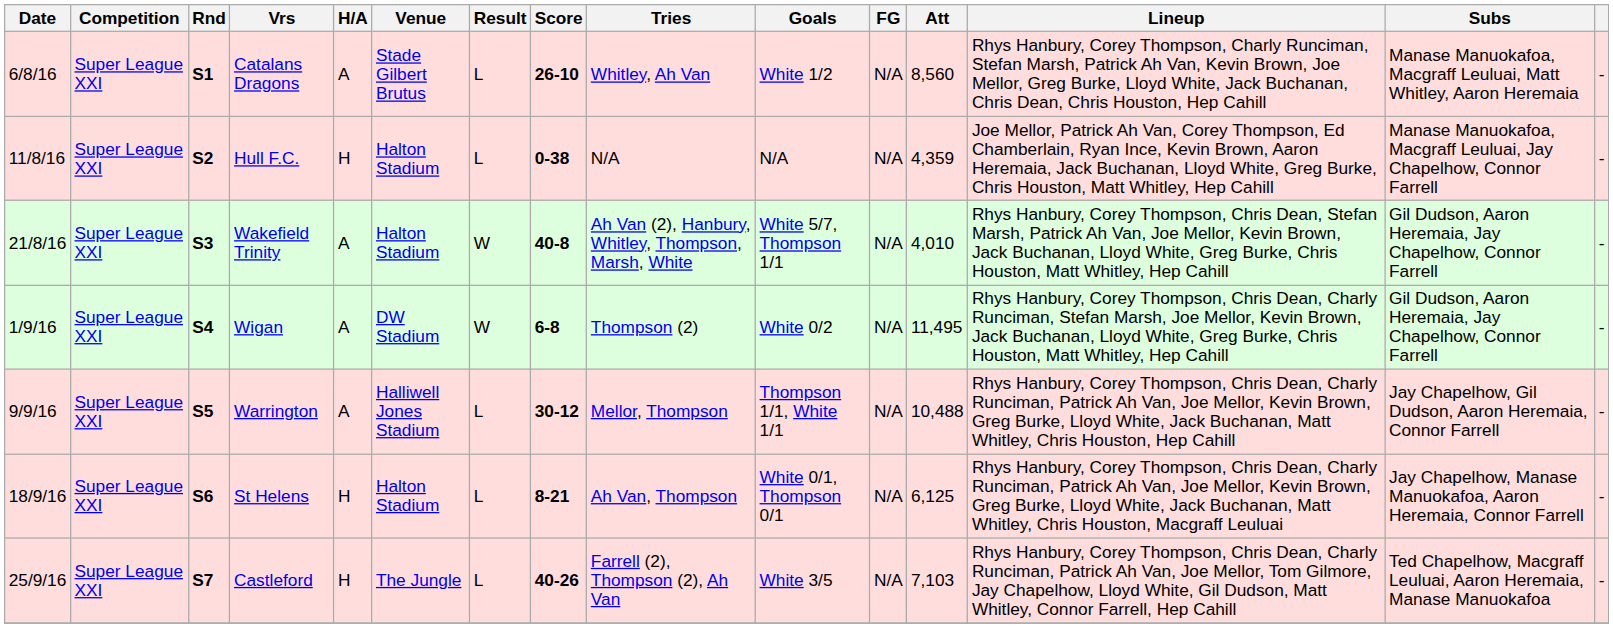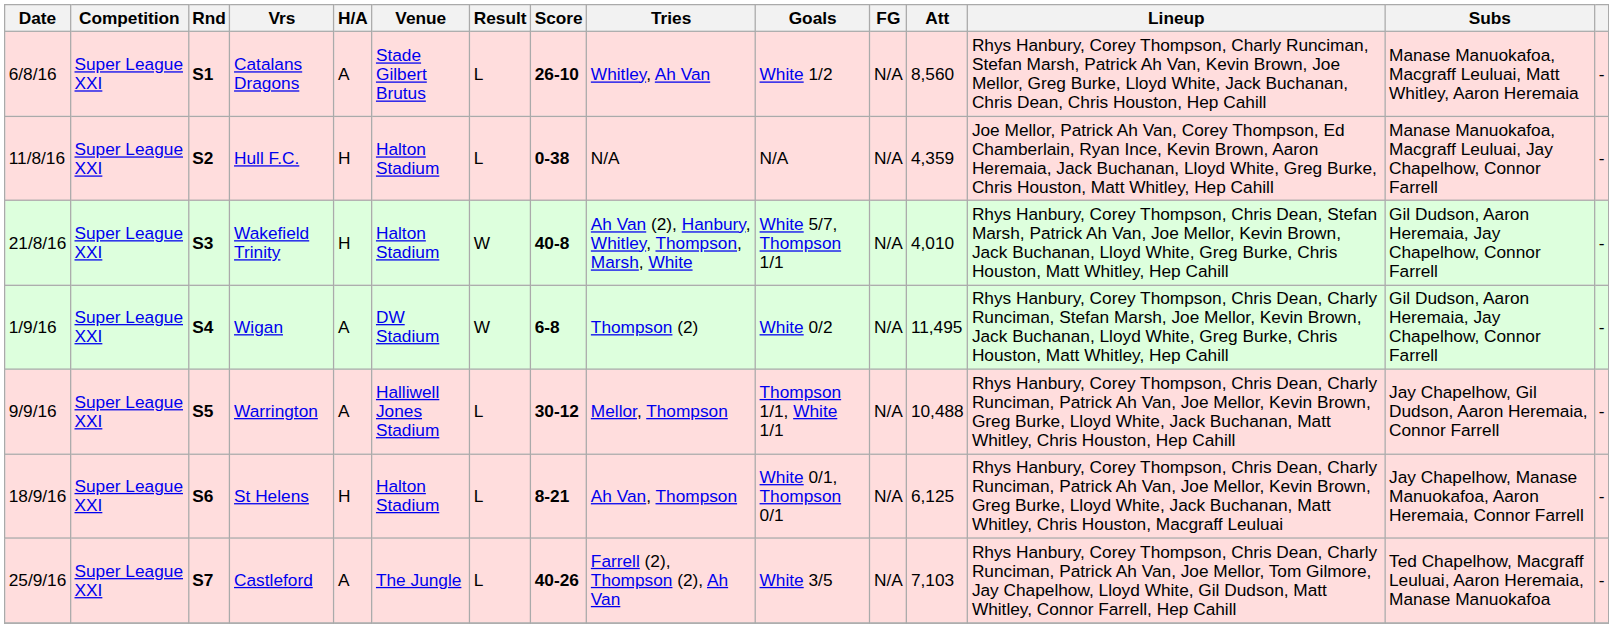 <table class="wikitable" style="font-size:85%;" width="100%">
 <tr>
 <th>Date</th>
 <th>Competition</th>
 <th>Rnd</th>
 <th>Vrs</th>
 <th>H/A</th>
 <th>Venue</th>
 <th>Result</th>
 <th>Score</th>
 <th>Tries</th>
 <th>Goals</th>
 <th>FG</th>
 <th>Att</th>
 <th>Lineup</th>
 <th>Subs</th>
 <th></th>
 </tr>
 <tr style="background:#ffdddd;" width=20 | >
 <td>6/8/16</td>
 <td><a href='#'>Super League XXI</a></td>
 <td><strong>S1</strong></td>
 <td><a href='#'>Catalans Dragons</a></td>
 <td>A</td>
 <td><a href='#'>Stade Gilbert Brutus</a></td>
 <td>L</td>
 <td><strong>26-10</strong></td>
 <td><a href='#'>Whitley</a>, <a href='#'>Ah Van</a></td>
 <td><a href='#'>White</a> 1/2</td>
 <td>N/A</td>
 <td>8,560</td>
 <td>Rhys Hanbury, Corey Thompson, Charly Runciman, Stefan Marsh, Patrick Ah Van, Kevin Brown, Joe Mellor, Greg Burke, Lloyd White, Jack Buchanan, Chris Dean, Chris Houston, Hep Cahill</td>
 <td>Manase Manuokafoa, Macgraff Leuluai, Matt Whitley, Aaron Heremaia</td>
 <td>-</td>
 </tr>
 <tr style="background:#ffdddd;" width=20 | >
 <td>11/8/16</td>
 <td><a href='#'>Super League XXI</a></td>
 <td><strong>S2</strong></td>
 <td><a href='#'>Hull F.C.</a></td>
 <td>H</td>
 <td><a href='#'>Halton Stadium</a></td>
 <td>L</td>
 <td><strong>0-38</strong></td>
 <td>N/A</td>
 <td>N/A</td>
 <td>N/A</td>
 <td>4,359</td>
 <td>Joe Mellor, Patrick Ah Van, Corey Thompson, Ed Chamberlain, Ryan Ince, Kevin Brown, Aaron Heremaia, Jack Buchanan, Lloyd White, Greg Burke, Chris Houston, Matt Whitley, Hep Cahill</td>
 <td>Manase Manuokafoa, Macgraff Leuluai, Jay Chapelhow, Connor Farrell</td>
 <td>-</td>
 </tr>
 <tr style="background:#ddffdd;" width=20 | >
 <td>21/8/16</td>
 <td><a href='#'>Super League XXI</a></td>
 <td><strong>S3</strong></td>
 <td><a href='#'>Wakefield Trinity</a></td>
-<td>A</td>
+<td>H</td>
 <td><a href='#'>Halton Stadium</a></td>
 <td>W</td>
 <td><strong>40-8</strong></td>
 <td><a href='#'>Ah Van</a> (2), <a href='#'>Hanbury</a>, <a href='#'>Whitley</a>, <a href='#'>Thompson</a>, <a href='#'>Marsh</a>, <a href='#'>White</a></td>
 <td><a href='#'>White</a> 5/7, <a href='#'>Thompson</a> 1/1</td>
 <td>N/A</td>
 <td>4,010</td>
 <td>Rhys Hanbury, Corey Thompson, Chris Dean, Stefan Marsh, Patrick Ah Van, Joe Mellor, Kevin Brown, Jack Buchanan, Lloyd White, Greg Burke, Chris Houston, Matt Whitley, Hep Cahill</td>
 <td>Gil Dudson, Aaron Heremaia, Jay Chapelhow, Connor Farrell</td>
 <td>-</td>
 </tr>
 <tr style="background:#ddffdd;" width=20 | >
 <td>1/9/16</td>
 <td><a href='#'>Super League XXI</a></td>
 <td><strong>S4</strong></td>
 <td><a href='#'>Wigan</a></td>
 <td>A</td>
 <td><a href='#'>DW Stadium</a></td>
 <td>W</td>
 <td><strong>6-8</strong></td>
 <td><a href='#'>Thompson</a> (2)</td>
 <td><a href='#'>White</a> 0/2</td>
 <td>N/A</td>
 <td>11,495</td>
 <td>Rhys Hanbury, Corey Thompson, Chris Dean, Charly Runciman, Stefan Marsh, Joe Mellor, Kevin Brown, Jack Buchanan, Lloyd White, Greg Burke, Chris Houston, Matt Whitley, Hep Cahill</td>
 <td>Gil Dudson, Aaron Heremaia, Jay Chapelhow, Connor Farrell</td>
 <td>-</td>
 </tr>
 <tr style="background:#ffdddd;" width=20 | >
 <td>9/9/16</td>
 <td><a href='#'>Super League XXI</a></td>
 <td><strong>S5</strong></td>
 <td><a href='#'>Warrington</a></td>
 <td>A</td>
 <td><a href='#'>Halliwell Jones Stadium</a></td>
 <td>L</td>
 <td><strong>30-12</strong></td>
 <td><a href='#'>Mellor</a>, <a href='#'>Thompson</a></td>
 <td><a href='#'>Thompson</a> 1/1, <a href='#'>White</a> 1/1</td>
 <td>N/A</td>
 <td>10,488</td>
 <td>Rhys Hanbury, Corey Thompson, Chris Dean, Charly Runciman, Patrick Ah Van, Joe Mellor, Kevin Brown, Greg Burke, Lloyd White, Jack Buchanan, Matt Whitley, Chris Houston, Hep Cahill</td>
 <td>Jay Chapelhow, Gil Dudson, Aaron Heremaia, Connor Farrell</td>
 <td>-</td>
 </tr>
 <tr style="background:#ffdddd;" width=20 | >
 <td>18/9/16</td>
 <td><a href='#'>Super League XXI</a></td>
 <td><strong>S6</strong></td>
 <td><a href='#'>St Helens</a></td>
 <td>H</td>
 <td><a href='#'>Halton Stadium</a></td>
 <td>L</td>
 <td><strong>8-21</strong></td>
 <td><a href='#'>Ah Van</a>, <a href='#'>Thompson</a></td>
 <td><a href='#'>White</a> 0/1, <a href='#'>Thompson</a> 0/1</td>
 <td>N/A</td>
 <td>6,125</td>
 <td>Rhys Hanbury, Corey Thompson, Chris Dean, Charly Runciman, Patrick Ah Van, Joe Mellor, Kevin Brown, Greg Burke, Lloyd White, Jack Buchanan, Matt Whitley, Chris Houston, Macgraff Leuluai</td>
 <td>Jay Chapelhow, Manase Manuokafoa, Aaron Heremaia, Connor Farrell</td>
 <td>-</td>
 </tr>
 <tr style="background:#ffdddd;" width=20 | >
 <td>25/9/16</td>
 <td><a href='#'>Super League XXI</a></td>
 <td><strong>S7</strong></td>
 <td><a href='#'>Castleford</a></td>
-<td>H</td>
+<td>A</td>
 <td><a href='#'>The Jungle</a></td>
 <td>L</td>
 <td><strong>40-26</strong></td>
 <td><a href='#'>Farrell</a> (2), <a href='#'>Thompson</a> (2), <a href='#'>Ah Van</a></td>
 <td><a href='#'>White</a> 3/5</td>
 <td>N/A</td>
 <td>7,103</td>
 <td>Rhys Hanbury, Corey Thompson, Chris Dean, Charly Runciman, Patrick Ah Van, Joe Mellor, Tom Gilmore, Jay Chapelhow, Lloyd White, Gil Dudson, Matt Whitley, Connor Farrell, Hep Cahill</td>
 <td>Ted Chapelhow, Macgraff Leuluai, Aaron Heremaia, Manase Manuokafoa</td>
 <td>-</td>
 </tr>
 <tr>
 </tr>
 </table>
